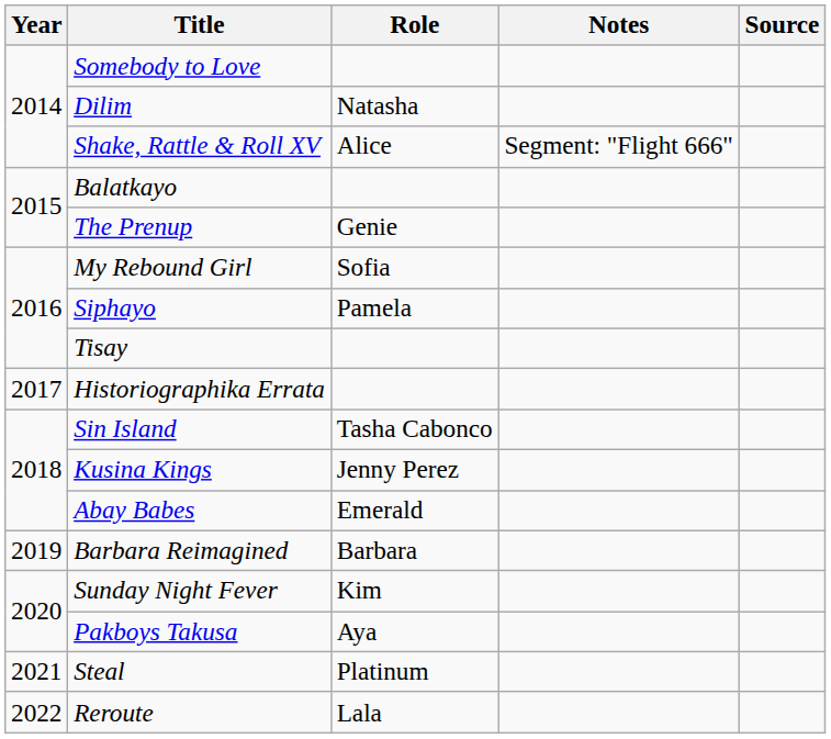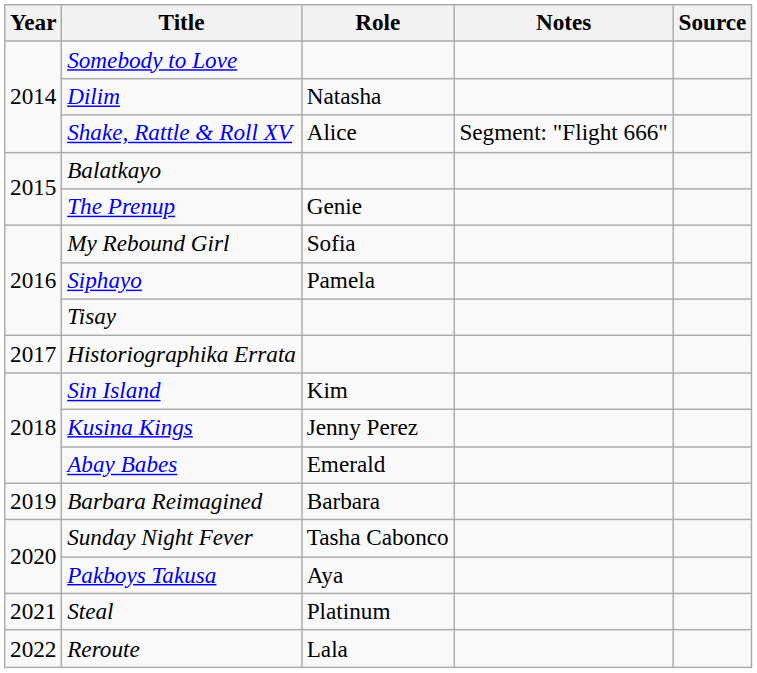 <table class="wikitable sortable">
 <tr>
 <th>Year</th>
 <th>Title</th>
 <th>Role</th>
 <th class="unsortable">Notes</th>
 <th class="unsortable">Source</th>
 </tr>
 <tr>
 <td rowspan="3">2014</td>
 <td><em><a href='#'>Somebody to Love</a></em></td>
 <td></td>
 <td></td>
 <td></td>
 </tr>
 <tr>
 <td><em><a href='#'>Dilim</a></em></td>
 <td>Natasha</td>
 <td></td>
 <td></td>
 </tr>
 <tr>
 <td><em><a href='#'>Shake, Rattle & Roll XV</a></em></td>
 <td>Alice</td>
 <td>Segment: "Flight 666"</td>
 <td></td>
 </tr>
 <tr>
 <td rowspan="2">2015</td>
 <td><em>Balatkayo</em></td>
 <td></td>
 <td></td>
 <td></td>
 </tr>
 <tr>
 <td><em><a href='#'>The Prenup</a></em></td>
 <td>Genie</td>
 <td></td>
 <td></td>
 </tr>
 <tr>
 <td rowspan="3">2016</td>
 <td><em>My Rebound Girl</em></td>
 <td>Sofia</td>
 <td></td>
 <td></td>
 </tr>
 <tr>
 <td><em><a href='#'>Siphayo</a></em></td>
 <td>Pamela</td>
 <td></td>
 <td><br></td>
 </tr>
 <tr>
 <td><em>Tisay</em></td>
 <td></td>
 <td></td>
 <td></td>
 </tr>
 <tr>
 <td>2017</td>
 <td><em>Historiographika Errata</em></td>
 <td></td>
 <td></td>
 <td></td>
 </tr>
 <tr>
 <td rowspan="3">2018</td>
 <td><em><a href='#'>Sin Island</a></em></td>
-<td>Tasha Cabonco</td>
+<td>Kim</td>
 <td></td>
 <td></td>
 </tr>
 <tr>
 <td><em><a href='#'>Kusina Kings</a></em></td>
 <td>Jenny Perez</td>
 <td></td>
 <td></td>
 </tr>
 <tr>
 <td><em><a href='#'>Abay Babes</a></em></td>
 <td>Emerald</td>
 <td></td>
 <td></td>
 </tr>
 <tr>
 <td>2019</td>
 <td><em>Barbara Reimagined</em></td>
 <td>Barbara</td>
 <td></td>
 <td></td>
 </tr>
 <tr>
 <td rowspan="2">2020</td>
 <td><em>Sunday Night Fever</em></td>
-<td>Kim</td>
+<td>Tasha Cabonco</td>
 <td></td>
 <td></td>
 </tr>
 <tr>
 <td><em><a href='#'>Pakboys Takusa</a></em></td>
 <td>Aya</td>
 <td></td>
 <td></td>
 </tr>
 <tr>
 <td>2021</td>
 <td><em>Steal</em></td>
 <td>Platinum</td>
 <td></td>
 <td></td>
 </tr>
 <tr>
 <td>2022</td>
 <td><em>Reroute</em></td>
 <td>Lala</td>
 <td></td>
 <td></td>
 </tr>
 </table>
